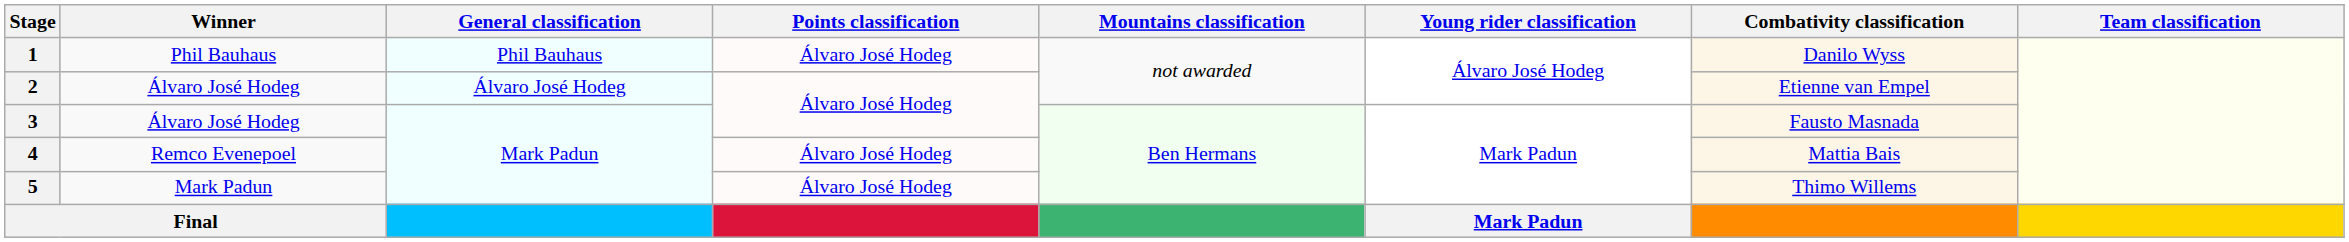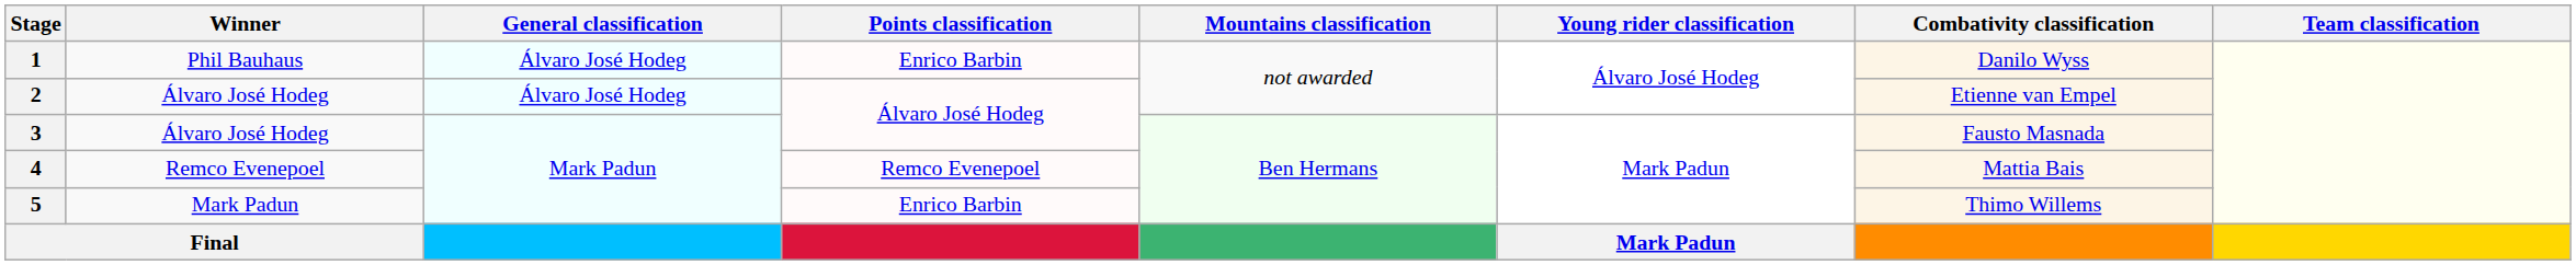 <table class="wikitable" style="text-align: center; font-size:smaller;">
 <tr>
 <th scope="col" style="width:1%;">Stage</th>
 <th scope="col" style="width:14%;">Winner</th>
 <th scope="col" style="width:14%;"><a href='#'>General classification</a><br></th>
 <th scope="col" style="width:14%;"><a href='#'>Points classification</a><br></th>
 <th scope="col" style="width:14%;"><a href='#'>Mountains classification</a><br></th>
 <th scope="col" style="width:14%;"><a href='#'>Young rider classification</a><br></th>
 <th scope="col" style="width:14%;">Combativity classification<br></th>
 <th scope="col" style="width:14%;"><a href='#'>Team classification</a></th>
 </tr>
 <tr>
 <th>1</th>
 <td><a href='#'>Phil Bauhaus</a></td>
-<td style="background:Azure;"><a href='#'>Phil Bauhaus</a></td>
-<td style="background:Snow;"><a href='#'>Álvaro José Hodeg</a></td>
+<td style="background:Azure;"><a href='#'>Álvaro José Hodeg</a></td>
+<td style="background:Snow;"><a href='#'>Enrico Barbin</a></td>
 <td rowspan="2"><em>not awarded</em></td>
 <td style="background:White;" rowspan="2"><a href='#'>Álvaro José Hodeg</a></td>
 <td style="background:OldLace"><a href='#'>Danilo Wyss</a></td>
 <td style="background:Ivory;" rowspan="5"></td>
 </tr>
 <tr>
 <th>2</th>
 <td><a href='#'>Álvaro José Hodeg</a></td>
 <td style="background:Azure;"><a href='#'>Álvaro José Hodeg</a></td>
 <td style="background:Snow;" rowspan="2"><a href='#'>Álvaro José Hodeg</a></td>
 <td style="background:OldLace"><a href='#'>Etienne van Empel</a></td>
 </tr>
 <tr>
 <th>3</th>
 <td><a href='#'>Álvaro José Hodeg</a></td>
 <td style="background:Azure;" rowspan="3"><a href='#'>Mark Padun</a></td>
 <td style="background:Honeydew;" rowspan="3"><a href='#'>Ben Hermans</a></td>
 <td style="background:White;" rowspan="3"><a href='#'>Mark Padun</a></td>
 <td style="background:OldLace"><a href='#'>Fausto Masnada</a></td>
 </tr>
 <tr>
 <th>4</th>
 <td><a href='#'>Remco Evenepoel</a></td>
-<td style="background:Snow;"><a href='#'>Álvaro José Hodeg</a></td>
+<td style="background:Snow;"><a href='#'>Remco Evenepoel</a></td>
 <td style="background:OldLace"><a href='#'>Mattia Bais</a></td>
 </tr>
 <tr>
 <th>5</th>
 <td><a href='#'>Mark Padun</a></td>
-<td style="background:Snow;"><a href='#'>Álvaro José Hodeg</a></td>
+<td style="background:Snow;"><a href='#'>Enrico Barbin</a></td>
 <td style="background:OldLace"><a href='#'>Thimo Willems</a></td>
 </tr>
 <tr>
 <th colspan="2">Final</th>
 <th style="background:DeepSkyBlue;"></th>
 <th style="background:Crimson;"></th>
 <th style="background:MediumSeaGreen;"></th>
 <th><a href='#'>Mark Padun</a></th>
 <td style="background:DarkOrange;"></td>
 <td style="background:Gold;"><strong></strong></td>
 </tr>
 </table>
